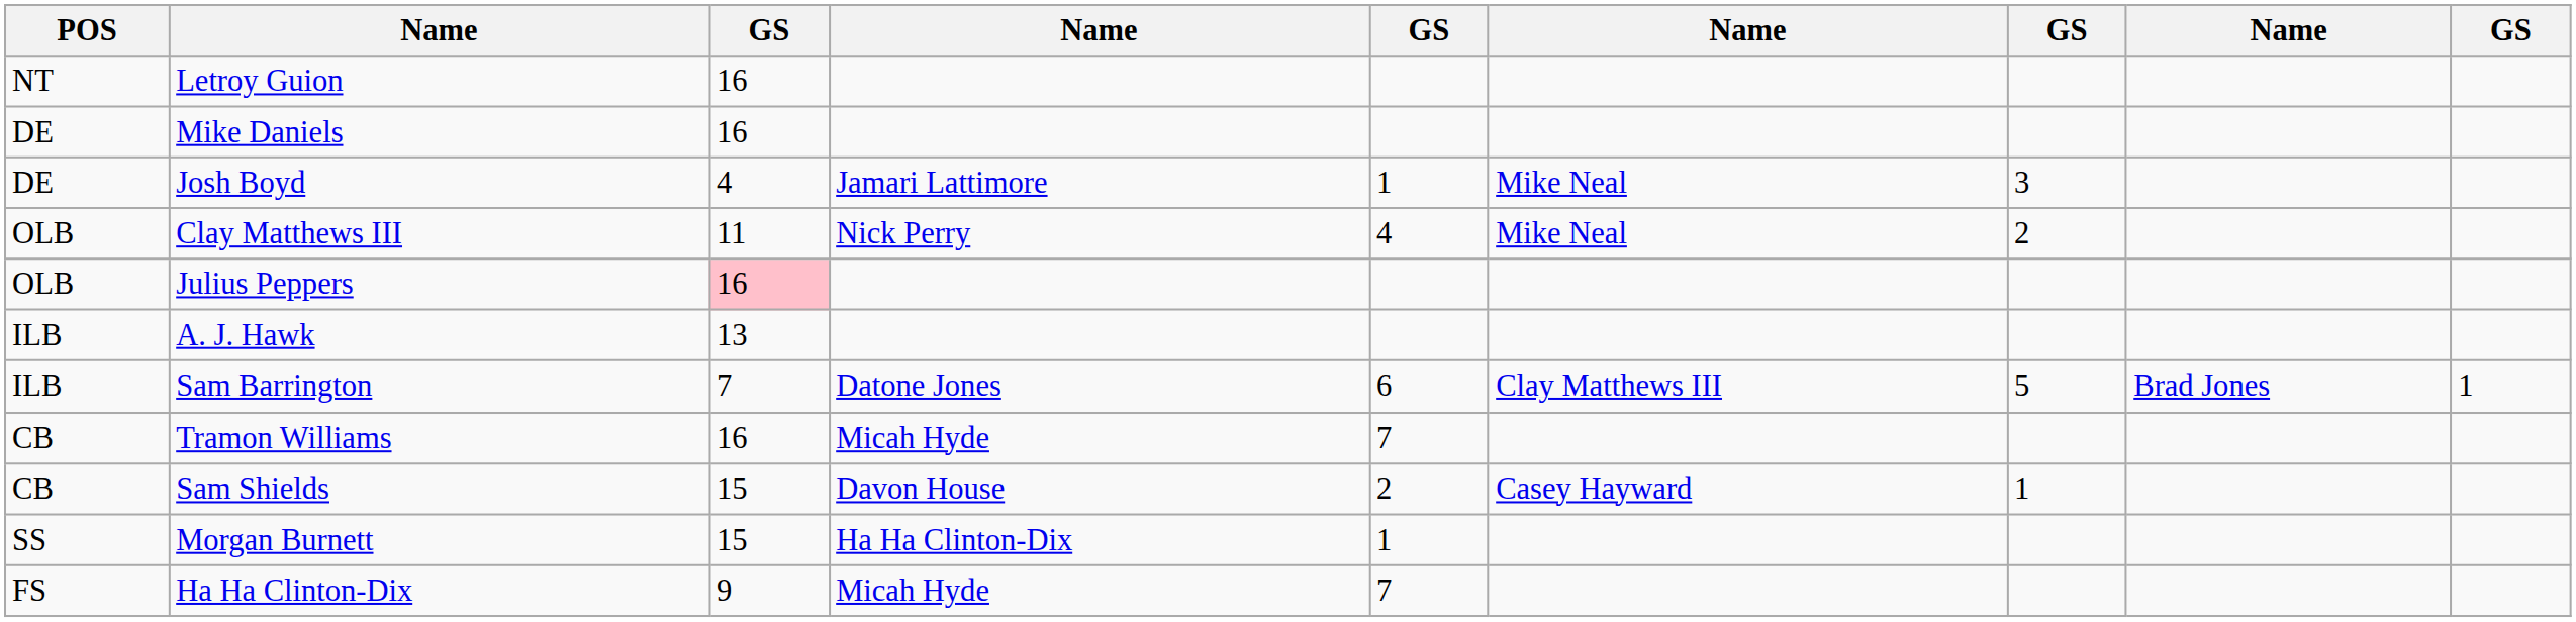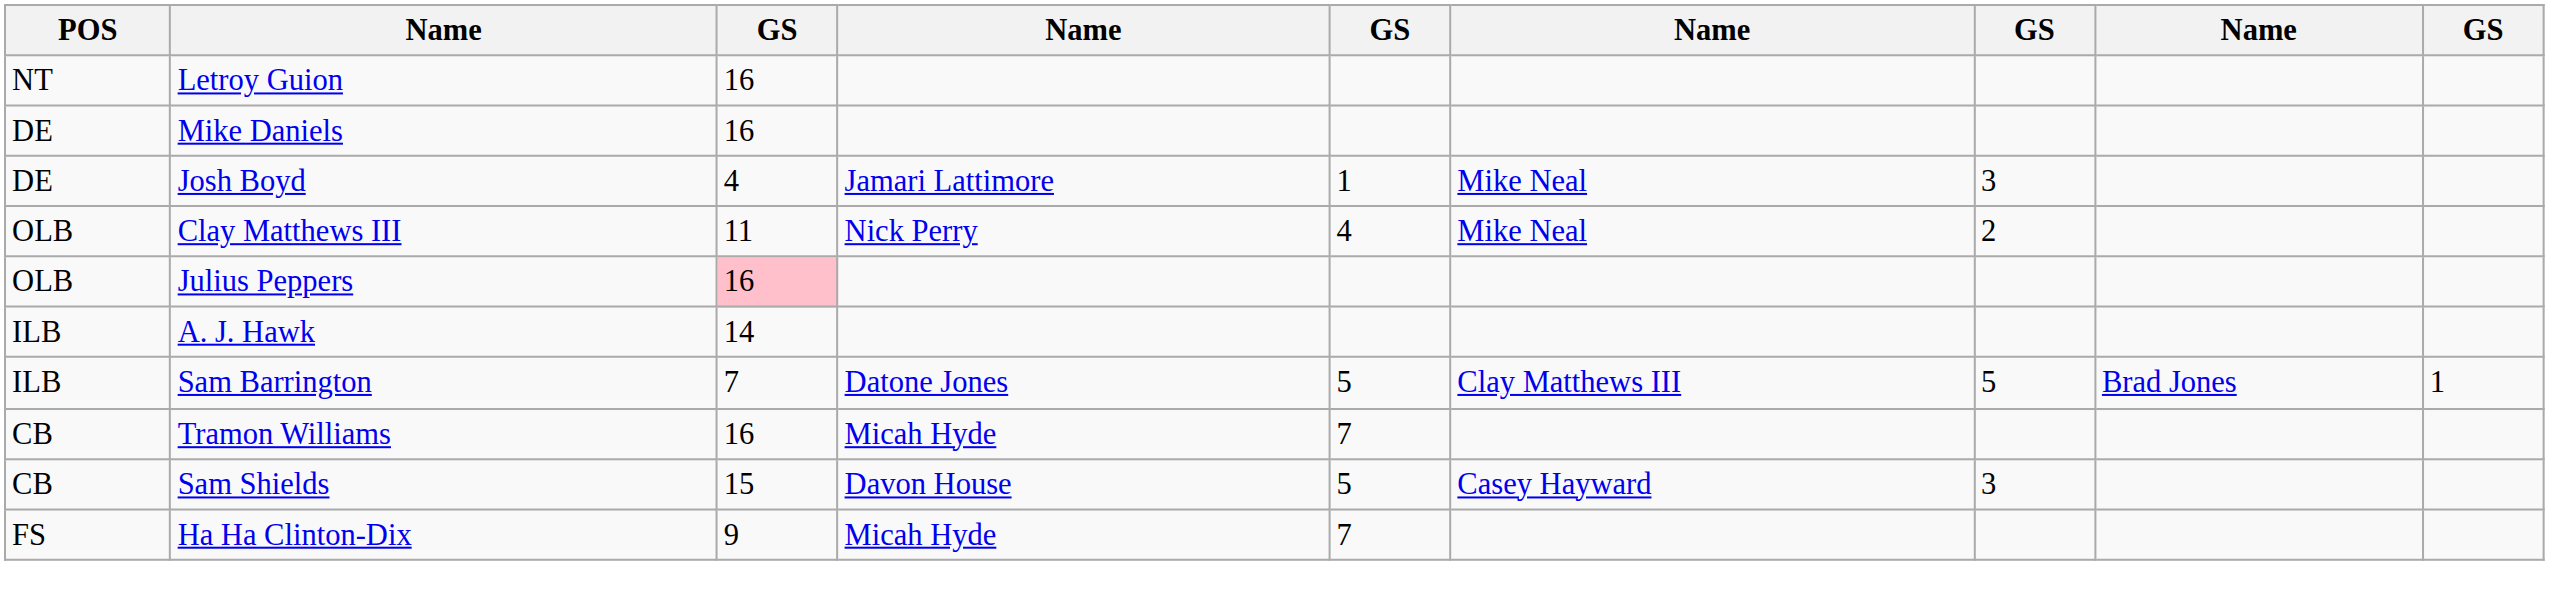 <table class="wikitable" style="width:100%; text-align:center; font-size:95%; text-align:left;">
 <tr>
 <th><strong>POS</strong></th>
 <th><strong>Name</strong></th>
 <th><strong>GS</strong></th>
 <th><strong>Name</strong></th>
 <th><strong>GS</strong></th>
 <th><strong>Name</strong></th>
 <th><strong>GS</strong></th>
 <th><strong>Name</strong></th>
 <th><strong>GS</strong></th>
 </tr>
 <tr>
 <td>NT</td>
 <td><a href='#'>Letroy Guion</a></td>
 <td>16</td>
 <td></td>
 <td></td>
 <td></td>
 <td></td>
 <td></td>
 <td></td>
 </tr>
 <tr>
 <td>DE</td>
 <td><a href='#'>Mike Daniels</a></td>
 <td>16</td>
 <td></td>
 <td></td>
 <td></td>
 <td></td>
 <td></td>
 <td></td>
 </tr>
 <tr>
 <td>DE</td>
 <td><a href='#'>Josh Boyd</a></td>
 <td>4</td>
 <td><a href='#'>Jamari Lattimore</a></td>
 <td>1</td>
 <td><a href='#'>Mike Neal</a></td>
 <td>3</td>
 <td></td>
 <td></td>
 </tr>
 <tr>
 <td>OLB</td>
 <td><a href='#'>Clay Matthews III</a></td>
 <td>11</td>
 <td><a href='#'>Nick Perry</a></td>
 <td>4</td>
 <td><a href='#'>Mike Neal</a></td>
 <td>2</td>
 <td></td>
 <td></td>
 </tr>
 <tr>
 <td>OLB</td>
 <td><a href='#'>Julius Peppers</a></td>
 <td style="background: pink;">16</td>
 <td></td>
 <td></td>
 <td></td>
 <td></td>
 <td></td>
 <td></td>
 </tr>
 <tr>
 <td>ILB</td>
 <td><a href='#'>A. J. Hawk</a></td>
-<td>13</td>
+<td>14</td>
 <td></td>
 <td></td>
 <td></td>
 <td></td>
 <td></td>
 <td></td>
 </tr>
 <tr>
 <td>ILB</td>
 <td><a href='#'>Sam Barrington</a></td>
 <td>7</td>
 <td><a href='#'>Datone Jones</a></td>
-<td>6</td>
+<td>5</td>
 <td><a href='#'>Clay Matthews III</a></td>
 <td>5</td>
 <td><a href='#'>Brad Jones</a></td>
 <td>1</td>
 </tr>
 <tr>
 <td>CB</td>
 <td><a href='#'>Tramon Williams</a></td>
 <td>16</td>
 <td><a href='#'>Micah Hyde</a></td>
 <td>7</td>
 <td></td>
 <td></td>
 <td></td>
 <td></td>
 </tr>
 <tr>
 <td>CB</td>
 <td><a href='#'>Sam Shields</a></td>
 <td>15</td>
 <td><a href='#'>Davon House</a></td>
-<td>2</td>
+<td>5</td>
 <td><a href='#'>Casey Hayward</a></td>
-<td>1</td>
-<td></td>
-<td></td>
-</tr>
-<tr>
-<td>SS</td>
-<td><a href='#'>Morgan Burnett</a></td>
-<td>15</td>
-<td><a href='#'>Ha Ha Clinton-Dix</a></td>
-<td>1</td>
-<td></td>
-<td></td>
+<td>3</td>
 <td></td>
 <td></td>
 </tr>
 <tr>
 <td>FS</td>
 <td><a href='#'>Ha Ha Clinton-Dix</a></td>
 <td>9</td>
 <td><a href='#'>Micah Hyde</a></td>
 <td>7</td>
 <td></td>
 <td></td>
 <td></td>
 <td></td>
 </tr>
 </table>
